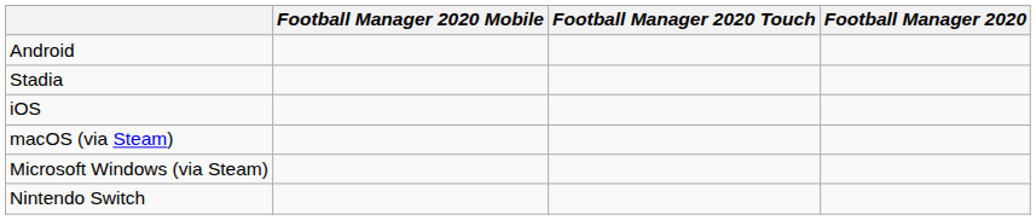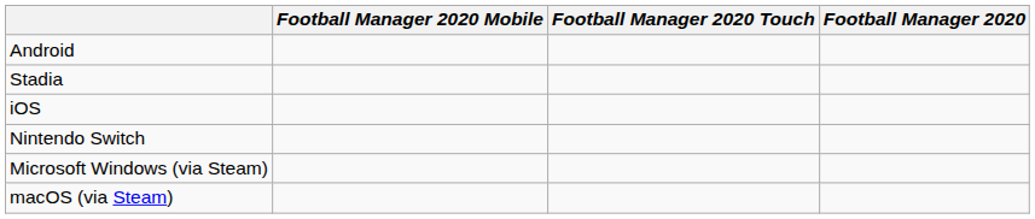 <table class="wikitable">
 <tr>
 <th></th>
 <th><em>Football Manager 2020 Mobile</em></th>
 <th><em>Football Manager 2020 Touch</em></th>
 <th><em>Football Manager 2020</em></th>
 </tr>
 <tr>
 <td>Android</td>
 <td></td>
 <td></td>
 <td></td>
 </tr>
 <tr>
 <td>Stadia</td>
 <td></td>
 <td></td>
 <td></td>
 </tr>
 <tr>
 <td>iOS</td>
 <td></td>
 <td></td>
 <td></td>
 </tr>
 <tr>
-<td>macOS (via <a href='#'>Steam</a>)</td>
+<td>Nintendo Switch</td>
 <td></td>
 <td></td>
 <td></td>
 </tr>
 <tr>
 <td>Microsoft Windows (via Steam)</td>
 <td></td>
 <td></td>
 <td></td>
 </tr>
 <tr>
-<td>Nintendo Switch</td>
+<td>macOS (via <a href='#'>Steam</a>)</td>
 <td></td>
 <td></td>
 <td></td>
 </tr>
 </table>
